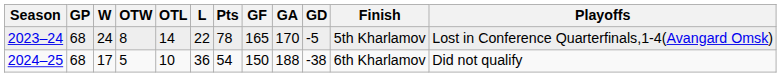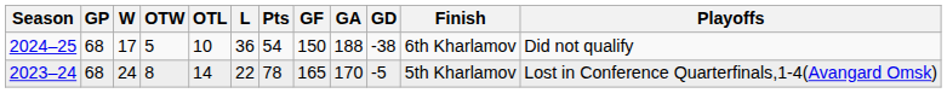 <table class="wikitable">
 <tr>
 <th>Season</th>
 <th>GP</th>
 <th>W</th>
 <th>OTW</th>
 <th>OTL</th>
 <th>L</th>
 <th>Pts</th>
 <th>GF</th>
 <th>GA</th>
 <th>GD</th>
 <th>Finish</th>
 <th>Playoffs</th>
 </tr>
+<tr>
+<td><a href='#'>2024–25</a></td>
+<td>68</td>
+<td>17</td>
+<td>5</td>
+<td>10</td>
+<td>36</td>
+<td>54</td>
+<td>150</td>
+<td>188</td>
+<td>-38</td>
+<td>6th Kharlamov</td>
+<td>Did not qualify</td>
+</tr>
 <tr style="background:#eee;">
 <td><a href='#'>2023–24</a></td>
 <td>68</td>
 <td>24</td>
 <td>8</td>
 <td>14</td>
 <td>22</td>
 <td>78</td>
 <td>165</td>
 <td>170</td>
 <td>-5</td>
 <td>5th Kharlamov</td>
 <td>Lost in Conference Quarterfinals,1-4(<a href='#'>Avangard Omsk</a>)</td>
 </tr>
-<tr>
-<td><a href='#'>2024–25</a></td>
-<td>68</td>
-<td>17</td>
-<td>5</td>
-<td>10</td>
-<td>36</td>
-<td>54</td>
-<td>150</td>
-<td>188</td>
-<td>-38</td>
-<td>6th Kharlamov</td>
-<td>Did not qualify</td>
-</tr>
 </table>
